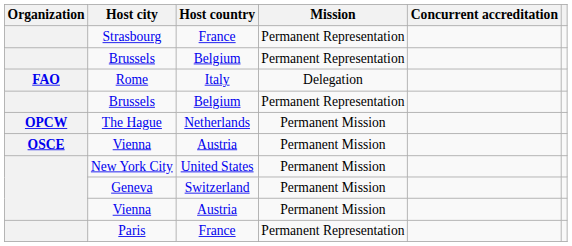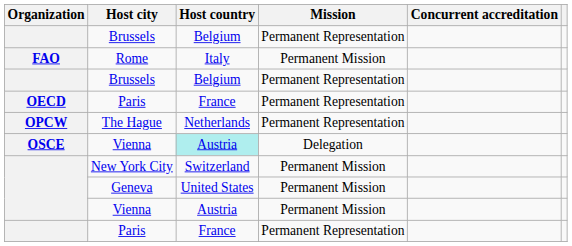 <table class="wikitable plainrowheaders" style="text-align:center;">
 <tr>
 <th scope="col">Organization</th>
 <th scope="col">Host city</th>
 <th scope="col">Host country</th>
 <th scope="col">Mission</th>
 <th scope="col">Concurrent accreditation</th>
 <th scope="col"></th>
-</tr>
-<tr>
-<th scope="row"></th>
-<td><a href='#'>Strasbourg</a></td>
-<td><a href='#'>France</a></td>
-<td>Permanent Representation</td>
-<td></td>
-<td></td>
 </tr>
 <tr>
 <th scope="row"></th>
 <td><a href='#'>Brussels</a></td>
 <td><a href='#'>Belgium</a></td>
 <td>Permanent Representation</td>
 <td></td>
 <td></td>
 </tr>
 <tr>
 <th scope="row"> <a href='#'>FAO</a></th>
 <td><a href='#'>Rome</a></td>
 <td><a href='#'>Italy</a></td>
-<td>Delegation</td>
+<td>Permanent Mission</td>
 <td></td>
 <td></td>
 </tr>
 <tr>
 <th scope="row"></th>
 <td><a href='#'>Brussels</a></td>
 <td><a href='#'>Belgium</a></td>
 <td>Permanent Representation</td>
 <td></td>
 <td></td>
 </tr>
 <tr>
+<th scope="row"> <a href='#'>OECD</a></th>
+<td><a href='#'>Paris</a></td>
+<td><a href='#'>France</a></td>
+<td>Permanent Representation</td>
+<td></td>
+<td></td>
+</tr>
+<tr>
 <th scope="row"><a href='#'>OPCW</a></th>
 <td><a href='#'>The Hague</a></td>
 <td><a href='#'>Netherlands</a></td>
-<td>Permanent Mission</td>
+<td>Permanent Representation</td>
 <td></td>
 <td></td>
 </tr>
 <tr>
 <th scope="row"> <a href='#'>OSCE</a></th>
 <td><a href='#'>Vienna</a></td>
-<td><a href='#'>Austria</a></td>
-<td>Permanent Mission</td>
+<td style="background: paleturquoise;"><a href='#'>Austria</a></td>
+<td>Delegation</td>
 <td></td>
 <td></td>
 </tr>
 <tr>
 <th scope="row" rowspan="3"></th>
 <td><a href='#'>New York City</a></td>
-<td><a href='#'>United States</a></td>
+<td><a href='#'>Switzerland</a></td>
 <td>Permanent Mission</td>
 <td></td>
 <td></td>
 </tr>
 <tr>
 <td><a href='#'>Geneva</a></td>
-<td><a href='#'>Switzerland</a></td>
+<td><a href='#'>United States</a></td>
 <td>Permanent Mission</td>
 <td></td>
 <td></td>
 </tr>
 <tr>
 <td><a href='#'>Vienna</a></td>
 <td><a href='#'>Austria</a></td>
 <td>Permanent Mission</td>
 <td></td>
 <td></td>
 </tr>
 <tr>
 <th scope="row"></th>
 <td><a href='#'>Paris</a></td>
 <td><a href='#'>France</a></td>
 <td>Permanent Representation</td>
 <td></td>
 <td></td>
 </tr>
 </table>
